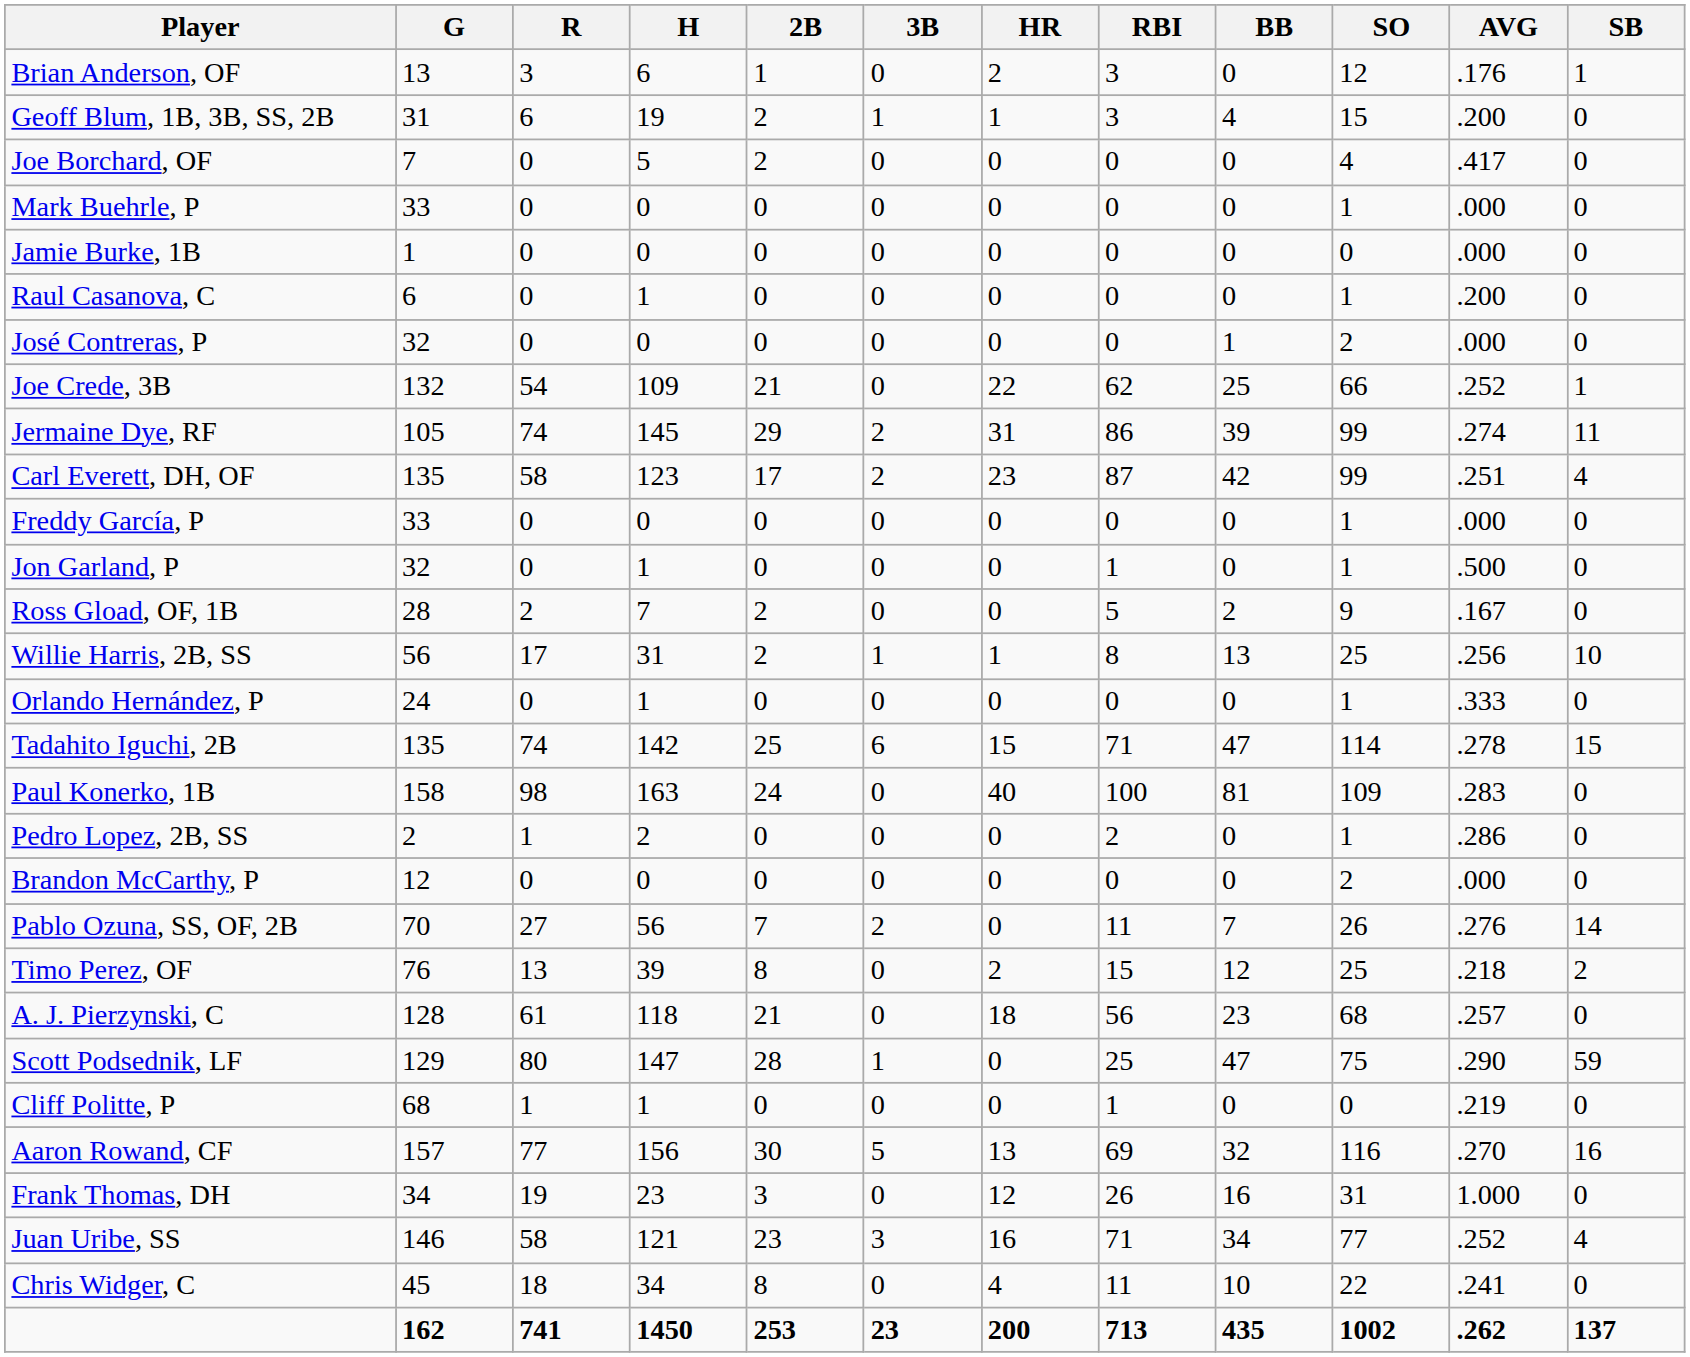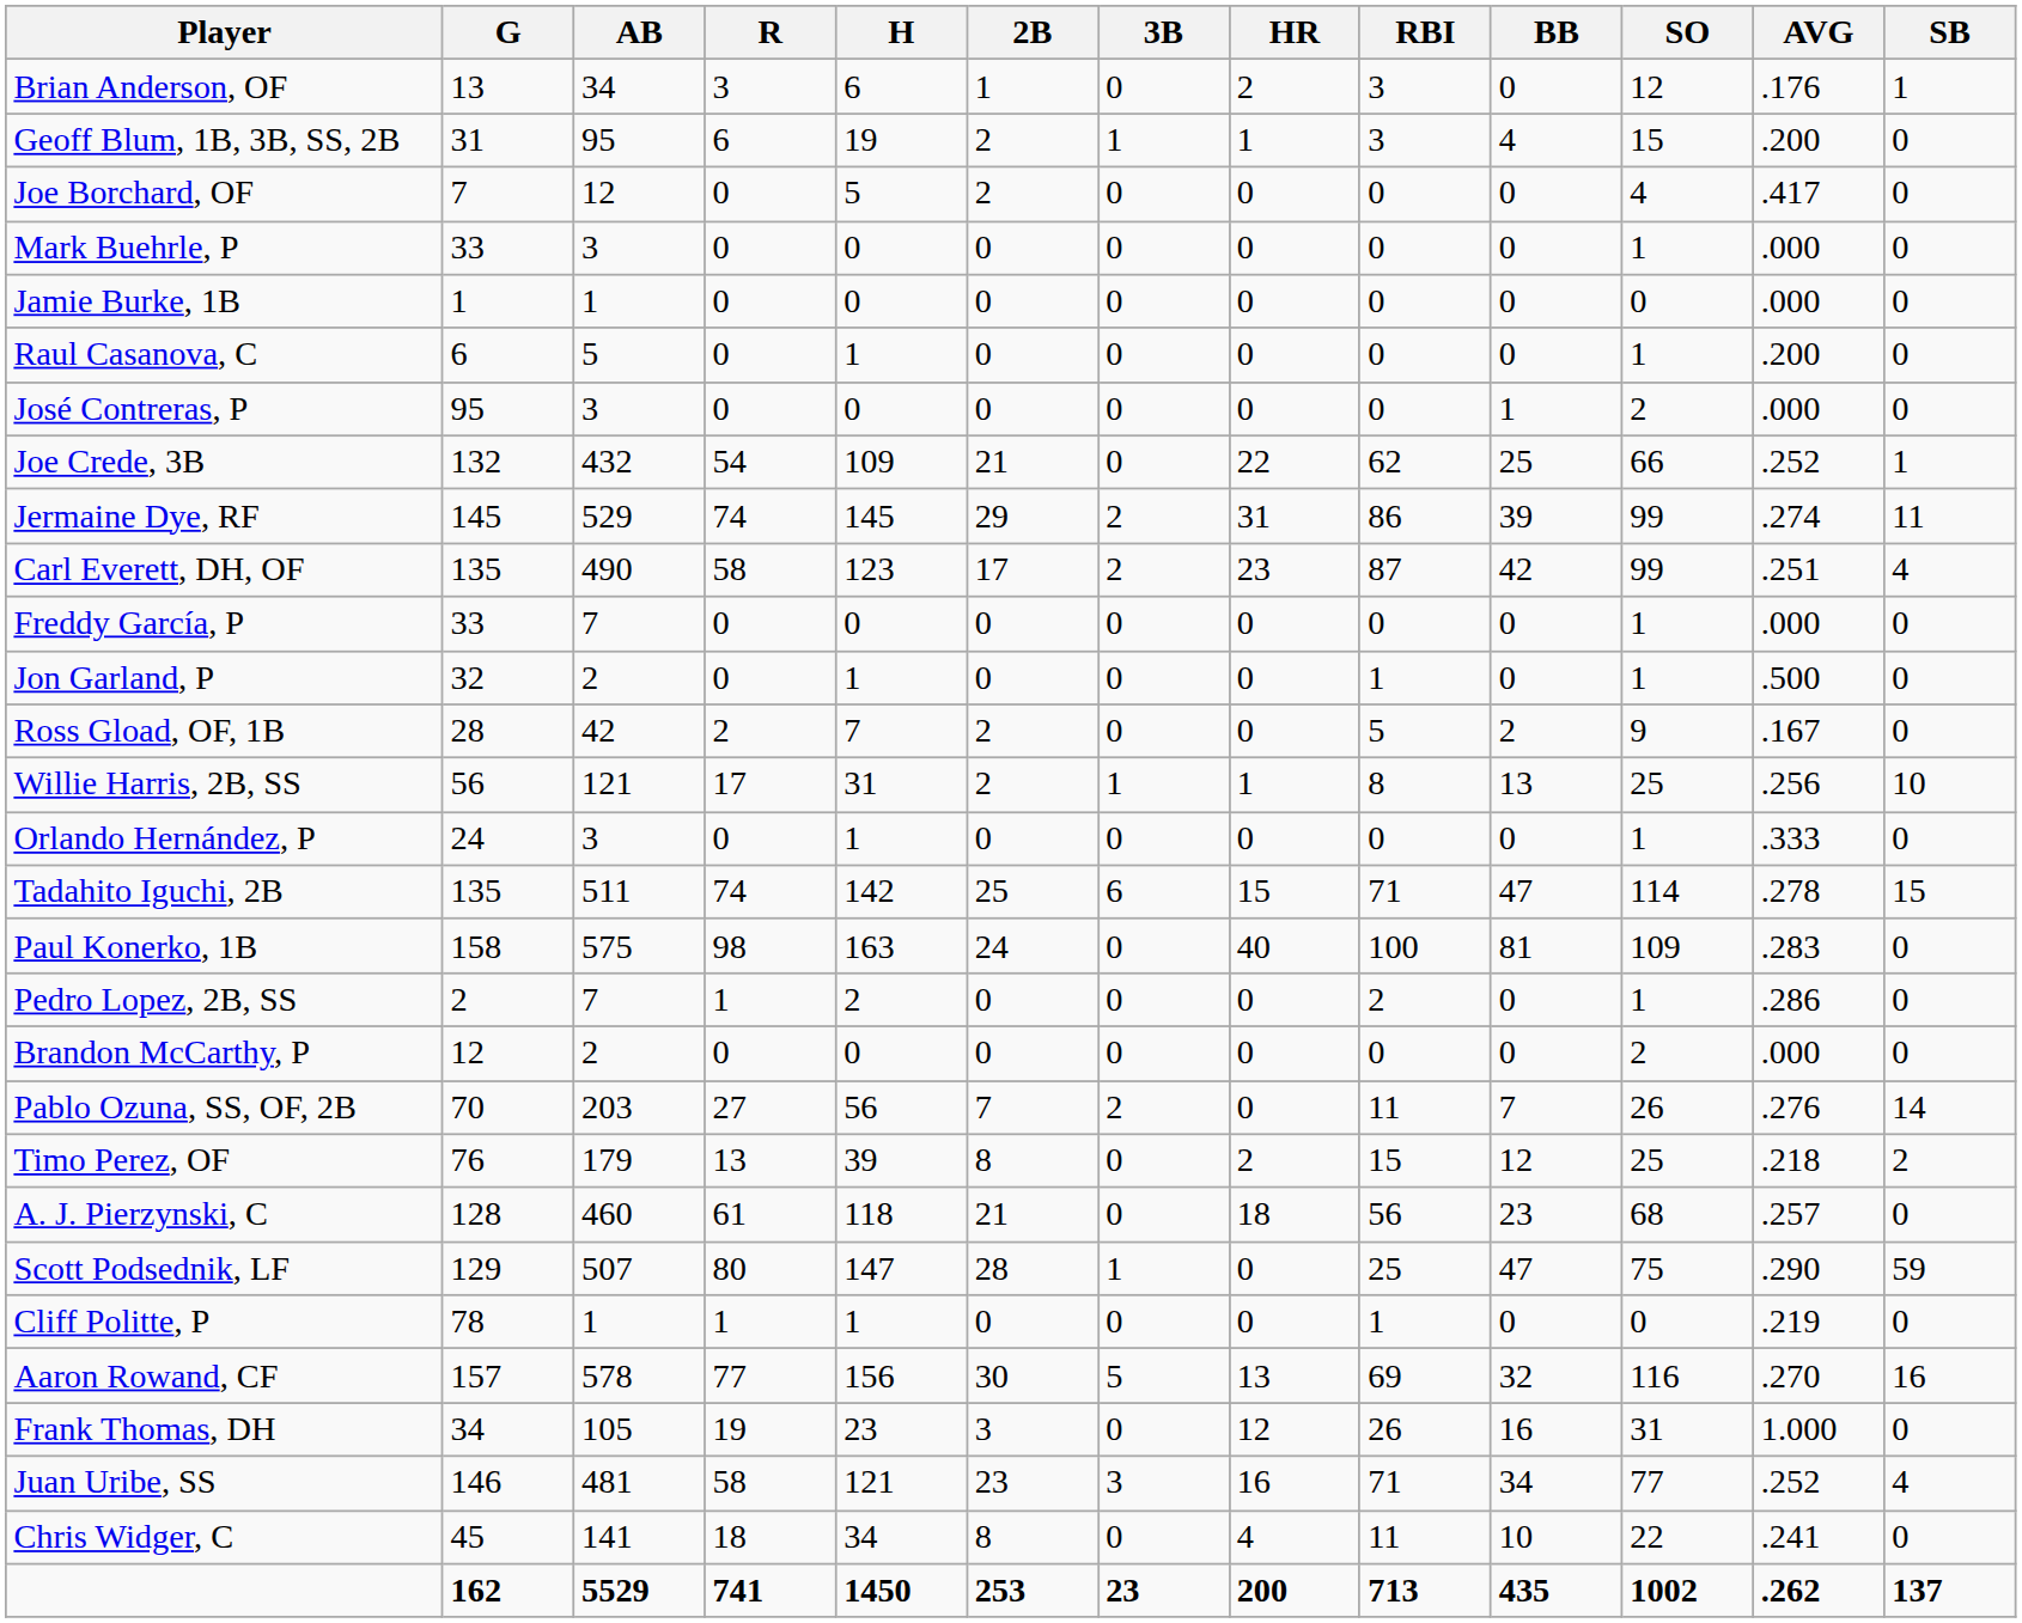 <table class="wikitable sortable">
 <tr>
 <th bgcolor="#DDDDFF" width="20%">Player</th>
 <th bgcolor="#DDDDFF" width="6%">G</th>
+<th bgcolor="#DDDDFF" width="6%">AB</th>
 <th bgcolor="#DDDDFF" width="6%">R</th>
 <th bgcolor="#DDDDFF" width="6%">H</th>
 <th bgcolor="#DDDDFF" width="6%">2B</th>
 <th bgcolor="#DDDDFF" width="6%">3B</th>
 <th bgcolor="#DDDDFF" width="6%">HR</th>
 <th bgcolor="#DDDDFF" width="6%">RBI</th>
 <th bgcolor="#DDDDFF" width="6%">BB</th>
 <th bgcolor="#DDDDFF" width="6%">SO</th>
 <th bgcolor="#DDDDFF" width="6%">AVG</th>
 <th bgcolor="#DDDDFF" width="6%">SB</th>
 </tr>
 <tr>
 <td><a href='#'>Brian Anderson</a>, OF</td>
 <td>13</td>
+<td>34</td>
 <td>3</td>
 <td>6</td>
 <td>1</td>
 <td>0</td>
 <td>2</td>
 <td>3</td>
 <td>0</td>
 <td>12</td>
 <td>.176</td>
 <td>1</td>
 </tr>
 <tr>
 <td><a href='#'>Geoff Blum</a>, 1B, 3B, SS, 2B</td>
 <td>31</td>
+<td>95</td>
 <td>6</td>
 <td>19</td>
 <td>2</td>
 <td>1</td>
 <td>1</td>
 <td>3</td>
 <td>4</td>
 <td>15</td>
 <td>.200</td>
 <td>0</td>
 </tr>
 <tr>
 <td><a href='#'>Joe Borchard</a>, OF</td>
 <td>7</td>
+<td>12</td>
 <td>0</td>
 <td>5</td>
 <td>2</td>
 <td>0</td>
 <td>0</td>
 <td>0</td>
 <td>0</td>
 <td>4</td>
 <td>.417</td>
 <td>0</td>
 </tr>
 <tr>
 <td><a href='#'>Mark Buehrle</a>, P</td>
 <td>33</td>
+<td>3</td>
 <td>0</td>
 <td>0</td>
 <td>0</td>
 <td>0</td>
 <td>0</td>
 <td>0</td>
 <td>0</td>
 <td>1</td>
 <td>.000</td>
 <td>0</td>
 </tr>
 <tr>
 <td><a href='#'>Jamie Burke</a>, 1B</td>
+<td>1</td>
 <td>1</td>
 <td>0</td>
 <td>0</td>
 <td>0</td>
 <td>0</td>
 <td>0</td>
 <td>0</td>
 <td>0</td>
 <td>0</td>
 <td>.000</td>
 <td>0</td>
 </tr>
 <tr>
 <td><a href='#'>Raul Casanova</a>, C</td>
 <td>6</td>
+<td>5</td>
 <td>0</td>
 <td>1</td>
 <td>0</td>
 <td>0</td>
 <td>0</td>
 <td>0</td>
 <td>0</td>
 <td>1</td>
 <td>.200</td>
 <td>0</td>
 </tr>
 <tr>
 <td><a href='#'>José Contreras</a>, P</td>
-<td>32</td>
+<td>95</td>
+<td>3</td>
 <td>0</td>
 <td>0</td>
 <td>0</td>
 <td>0</td>
 <td>0</td>
 <td>0</td>
 <td>1</td>
 <td>2</td>
 <td>.000</td>
 <td>0</td>
 </tr>
 <tr>
 <td><a href='#'>Joe Crede</a>, 3B</td>
 <td>132</td>
+<td>432</td>
 <td>54</td>
 <td>109</td>
 <td>21</td>
 <td>0</td>
 <td>22</td>
 <td>62</td>
 <td>25</td>
 <td>66</td>
 <td>.252</td>
 <td>1</td>
 </tr>
 <tr>
 <td><a href='#'>Jermaine Dye</a>, RF</td>
-<td>105</td>
+<td>145</td>
+<td>529</td>
 <td>74</td>
 <td>145</td>
 <td>29</td>
 <td>2</td>
 <td>31</td>
 <td>86</td>
 <td>39</td>
 <td>99</td>
 <td>.274</td>
 <td>11</td>
 </tr>
 <tr>
 <td><a href='#'>Carl Everett</a>, DH, OF</td>
 <td>135</td>
+<td>490</td>
 <td>58</td>
 <td>123</td>
 <td>17</td>
 <td>2</td>
 <td>23</td>
 <td>87</td>
 <td>42</td>
 <td>99</td>
 <td>.251</td>
 <td>4</td>
 </tr>
 <tr>
 <td><a href='#'>Freddy García</a>, P</td>
 <td>33</td>
+<td>7</td>
 <td>0</td>
 <td>0</td>
 <td>0</td>
 <td>0</td>
 <td>0</td>
 <td>0</td>
 <td>0</td>
 <td>1</td>
 <td>.000</td>
 <td>0</td>
 </tr>
 <tr>
 <td><a href='#'>Jon Garland</a>, P</td>
 <td>32</td>
+<td>2</td>
 <td>0</td>
 <td>1</td>
 <td>0</td>
 <td>0</td>
 <td>0</td>
 <td>1</td>
 <td>0</td>
 <td>1</td>
 <td>.500</td>
 <td>0</td>
 </tr>
 <tr>
 <td><a href='#'>Ross Gload</a>, OF, 1B</td>
 <td>28</td>
+<td>42</td>
 <td>2</td>
 <td>7</td>
 <td>2</td>
 <td>0</td>
 <td>0</td>
 <td>5</td>
 <td>2</td>
 <td>9</td>
 <td>.167</td>
 <td>0</td>
 </tr>
 <tr>
 <td><a href='#'>Willie Harris</a>, 2B, SS</td>
 <td>56</td>
+<td>121</td>
 <td>17</td>
 <td>31</td>
 <td>2</td>
 <td>1</td>
 <td>1</td>
 <td>8</td>
 <td>13</td>
 <td>25</td>
 <td>.256</td>
 <td>10</td>
 </tr>
 <tr>
 <td><a href='#'>Orlando Hernández</a>, P</td>
 <td>24</td>
+<td>3</td>
 <td>0</td>
 <td>1</td>
 <td>0</td>
 <td>0</td>
 <td>0</td>
 <td>0</td>
 <td>0</td>
 <td>1</td>
 <td>.333</td>
 <td>0</td>
 </tr>
 <tr>
 <td><a href='#'>Tadahito Iguchi</a>, 2B</td>
 <td>135</td>
+<td>511</td>
 <td>74</td>
 <td>142</td>
 <td>25</td>
 <td>6</td>
 <td>15</td>
 <td>71</td>
 <td>47</td>
 <td>114</td>
 <td>.278</td>
 <td>15</td>
 </tr>
 <tr>
 <td><a href='#'>Paul Konerko</a>, 1B</td>
 <td>158</td>
+<td>575</td>
 <td>98</td>
 <td>163</td>
 <td>24</td>
 <td>0</td>
 <td>40</td>
 <td>100</td>
 <td>81</td>
 <td>109</td>
 <td>.283</td>
 <td>0</td>
 </tr>
 <tr>
 <td><a href='#'>Pedro Lopez</a>, 2B, SS</td>
 <td>2</td>
+<td>7</td>
 <td>1</td>
 <td>2</td>
 <td>0</td>
 <td>0</td>
 <td>0</td>
 <td>2</td>
 <td>0</td>
 <td>1</td>
 <td>.286</td>
 <td>0</td>
 </tr>
 <tr>
 <td><a href='#'>Brandon McCarthy</a>, P</td>
 <td>12</td>
+<td>2</td>
 <td>0</td>
 <td>0</td>
 <td>0</td>
 <td>0</td>
 <td>0</td>
 <td>0</td>
 <td>0</td>
 <td>2</td>
 <td>.000</td>
 <td>0</td>
 </tr>
 <tr>
 <td><a href='#'>Pablo Ozuna</a>, SS, OF, 2B</td>
 <td>70</td>
+<td>203</td>
 <td>27</td>
 <td>56</td>
 <td>7</td>
 <td>2</td>
 <td>0</td>
 <td>11</td>
 <td>7</td>
 <td>26</td>
 <td>.276</td>
 <td>14</td>
 </tr>
 <tr>
 <td><a href='#'>Timo Perez</a>, OF</td>
 <td>76</td>
+<td>179</td>
 <td>13</td>
 <td>39</td>
 <td>8</td>
 <td>0</td>
 <td>2</td>
 <td>15</td>
 <td>12</td>
 <td>25</td>
 <td>.218</td>
 <td>2</td>
 </tr>
 <tr>
 <td><a href='#'>A. J. Pierzynski</a>, C</td>
 <td>128</td>
+<td>460</td>
 <td>61</td>
 <td>118</td>
 <td>21</td>
 <td>0</td>
 <td>18</td>
 <td>56</td>
 <td>23</td>
 <td>68</td>
 <td>.257</td>
 <td>0</td>
 </tr>
 <tr>
 <td><a href='#'>Scott Podsednik</a>, LF</td>
 <td>129</td>
+<td>507</td>
 <td>80</td>
 <td>147</td>
 <td>28</td>
 <td>1</td>
 <td>0</td>
 <td>25</td>
 <td>47</td>
 <td>75</td>
 <td>.290</td>
 <td>59</td>
 </tr>
 <tr>
 <td><a href='#'>Cliff Politte</a>, P</td>
-<td>68</td>
+<td>78</td>
+<td>1</td>
 <td>1</td>
 <td>1</td>
 <td>0</td>
 <td>0</td>
 <td>0</td>
 <td>1</td>
 <td>0</td>
 <td>0</td>
 <td>.219</td>
 <td>0</td>
 </tr>
 <tr>
 <td><a href='#'>Aaron Rowand</a>, CF</td>
 <td>157</td>
+<td>578</td>
 <td>77</td>
 <td>156</td>
 <td>30</td>
 <td>5</td>
 <td>13</td>
 <td>69</td>
 <td>32</td>
 <td>116</td>
 <td>.270</td>
 <td>16</td>
 </tr>
 <tr>
 <td><a href='#'>Frank Thomas</a>, DH</td>
 <td>34</td>
+<td>105</td>
 <td>19</td>
 <td>23</td>
 <td>3</td>
 <td>0</td>
 <td>12</td>
 <td>26</td>
 <td>16</td>
 <td>31</td>
 <td>1.000</td>
 <td>0</td>
 </tr>
 <tr>
 <td><a href='#'>Juan Uribe</a>, SS</td>
 <td>146</td>
+<td>481</td>
 <td>58</td>
 <td>121</td>
 <td>23</td>
 <td>3</td>
 <td>16</td>
 <td>71</td>
 <td>34</td>
 <td>77</td>
 <td>.252</td>
 <td>4</td>
 </tr>
 <tr>
 <td><a href='#'>Chris Widger</a>, C</td>
 <td>45</td>
+<td>141</td>
 <td>18</td>
 <td>34</td>
 <td>8</td>
 <td>0</td>
 <td>4</td>
 <td>11</td>
 <td>10</td>
 <td>22</td>
 <td>.241</td>
 <td>0</td>
 </tr>
 <tr class="sortbottom">
 <td></td>
 <td><strong>162</strong></td>
+<td><strong>5529</strong></td>
 <td><strong>741</strong></td>
 <td><strong>1450</strong></td>
 <td><strong>253</strong></td>
 <td><strong>23</strong></td>
 <td><strong>200</strong></td>
 <td><strong>713</strong></td>
 <td><strong>435</strong></td>
 <td><strong>1002</strong></td>
 <td><strong>.262</strong></td>
 <td><strong>137</strong></td>
 </tr>
 </table>
